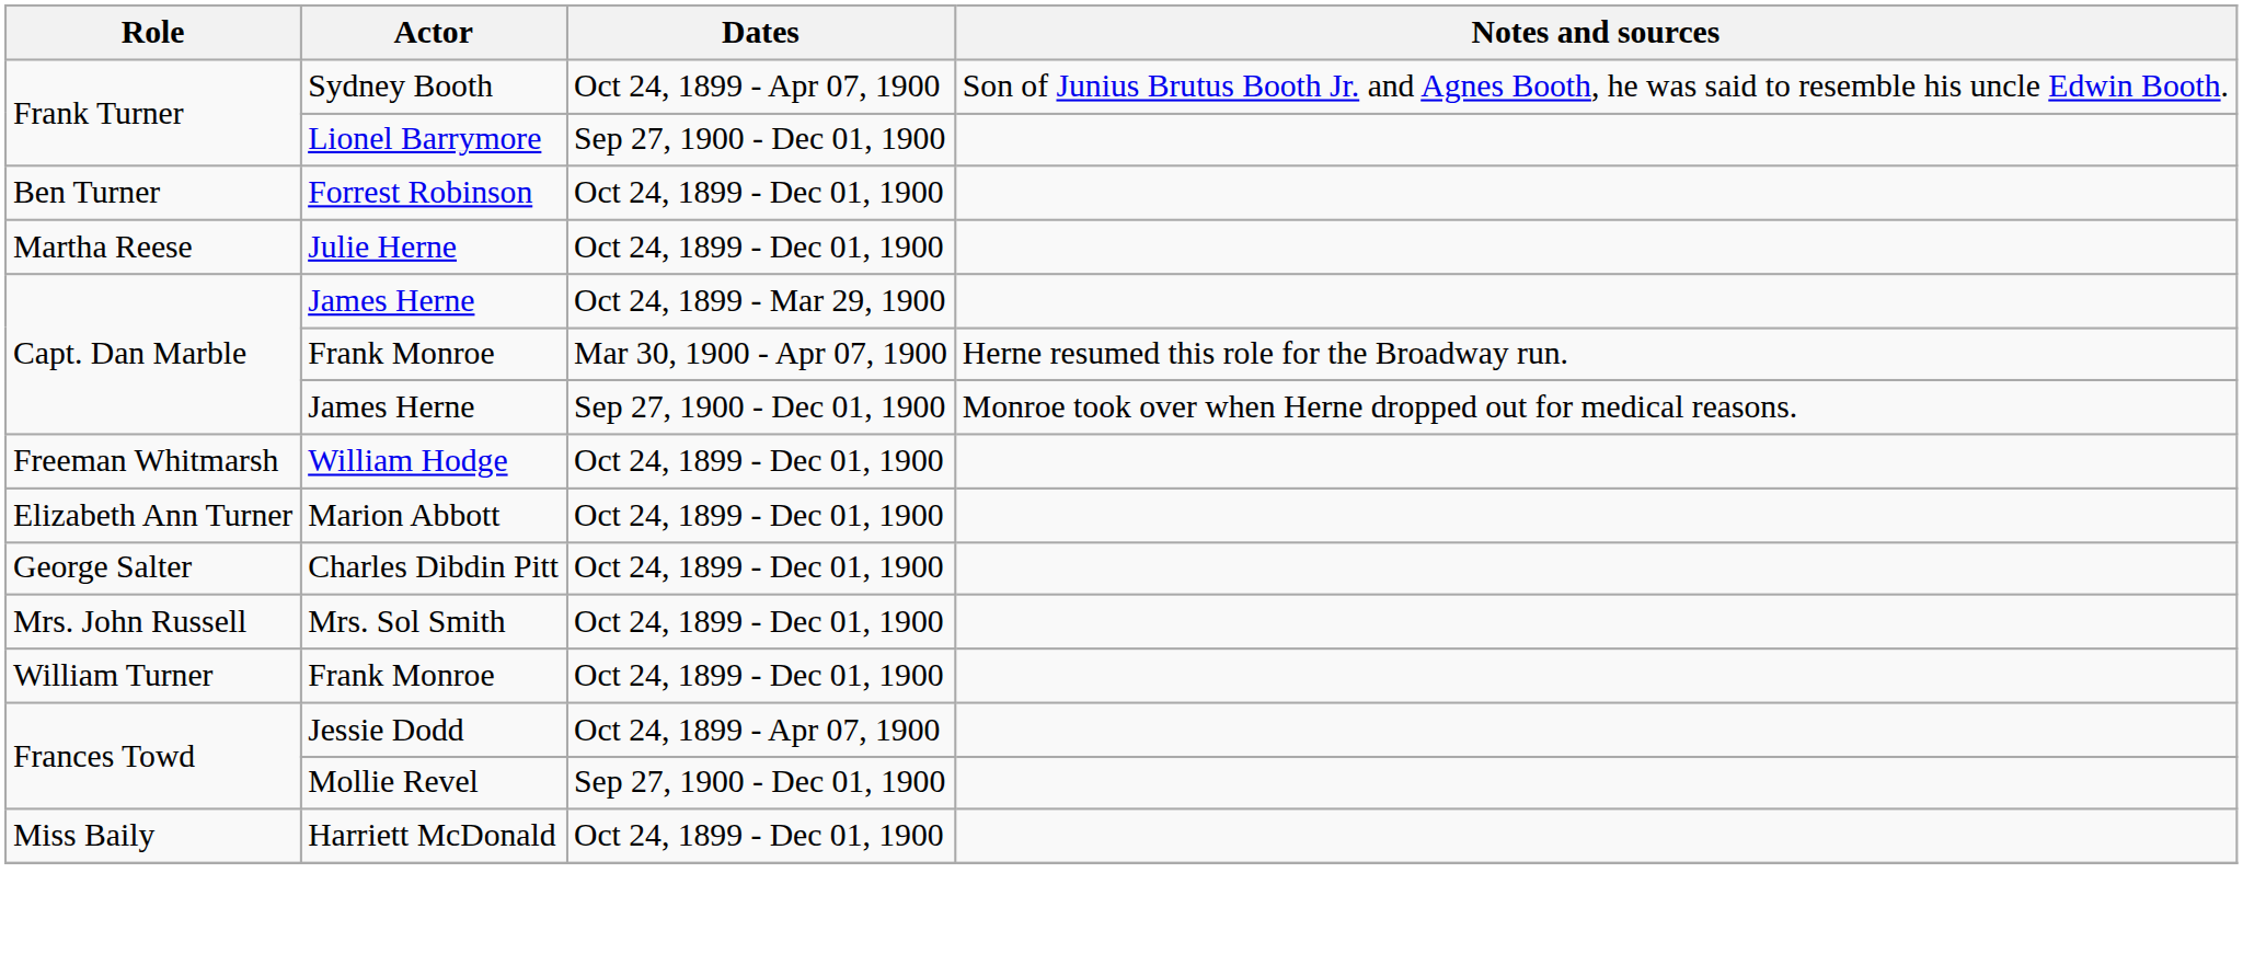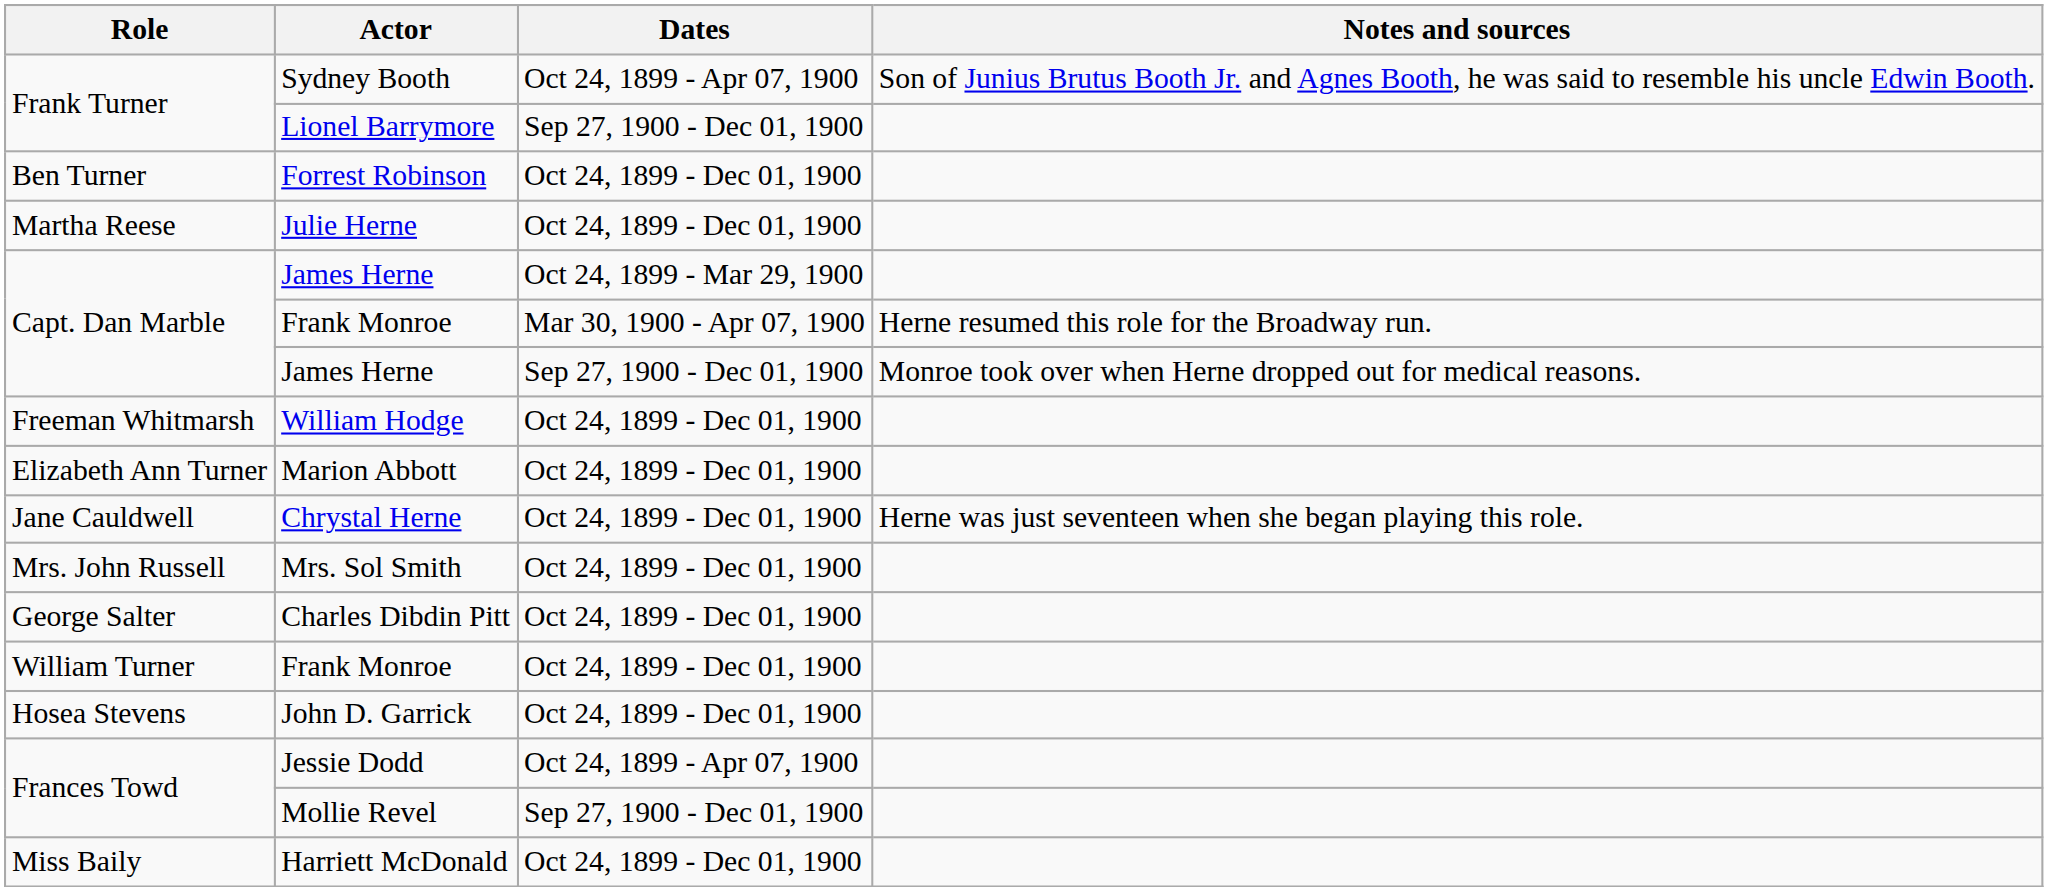 <table class="wikitable sortable plainrowheaders" style="font-size: 90%">
 <tr>
 <th scope="col">Role</th>
 <th scope="col">Actor</th>
 <th scope="col">Dates</th>
 <th scope="col">Notes and sources</th>
 </tr>
 <tr>
 <td rowspan=2>Frank Turner</td>
 <td>Sydney Booth</td>
 <td>Oct 24, 1899 - Apr 07, 1900</td>
 <td>Son of <a href='#'>Junius Brutus Booth Jr.</a> and <a href='#'>Agnes Booth</a>, he was said to resemble his uncle <a href='#'>Edwin Booth</a>.</td>
 </tr>
 <tr>
 <td><a href='#'>Lionel Barrymore</a></td>
 <td>Sep 27, 1900 - Dec 01, 1900</td>
 <td></td>
 </tr>
 <tr>
 <td>Ben Turner</td>
 <td><a href='#'>Forrest Robinson</a></td>
 <td>Oct 24, 1899 - Dec 01, 1900</td>
 <td></td>
 </tr>
 <tr>
 <td>Martha Reese</td>
 <td><a href='#'>Julie Herne</a></td>
 <td>Oct 24, 1899 - Dec 01, 1900</td>
 <td></td>
 </tr>
 <tr>
 <td rowspan=3>Capt. Dan Marble</td>
 <td><a href='#'>James Herne</a></td>
 <td>Oct 24, 1899 - Mar 29, 1900</td>
 <td></td>
 </tr>
 <tr>
 <td>Frank Monroe</td>
 <td>Mar 30, 1900 - Apr 07, 1900</td>
 <td>Herne resumed this role for the Broadway run.</td>
 </tr>
 <tr>
 <td>James Herne</td>
 <td>Sep 27, 1900 - Dec 01, 1900</td>
 <td>Monroe took over when Herne dropped out for medical reasons.</td>
 </tr>
 <tr>
 <td>Freeman Whitmarsh</td>
 <td><a href='#'>William Hodge</a></td>
 <td>Oct 24, 1899 - Dec 01, 1900</td>
 <td></td>
 </tr>
 <tr>
 <td>Elizabeth Ann Turner</td>
 <td>Marion Abbott</td>
 <td>Oct 24, 1899 - Dec 01, 1900</td>
 <td></td>
 </tr>
 <tr>
-<td>George Salter</td>
-<td>Charles Dibdin Pitt</td>
+<td>Jane Cauldwell</td>
+<td><a href='#'>Chrystal Herne</a></td>
 <td>Oct 24, 1899 - Dec 01, 1900</td>
-<td></td>
+<td>Herne was just seventeen when she began playing this role.</td>
 </tr>
 <tr>
 <td>Mrs. John Russell</td>
 <td>Mrs. Sol Smith</td>
 <td>Oct 24, 1899 - Dec 01, 1900</td>
 <td></td>
 </tr>
 <tr>
+<td>George Salter</td>
+<td>Charles Dibdin Pitt</td>
+<td>Oct 24, 1899 - Dec 01, 1900</td>
+<td></td>
+</tr>
+<tr>
 <td>William Turner</td>
 <td>Frank Monroe</td>
+<td>Oct 24, 1899 - Dec 01, 1900</td>
+<td></td>
+</tr>
+<tr>
+<td>Hosea Stevens</td>
+<td>John D. Garrick</td>
 <td>Oct 24, 1899 - Dec 01, 1900</td>
 <td></td>
 </tr>
 <tr>
 <td rowspan=2>Frances Towd</td>
 <td>Jessie Dodd</td>
 <td>Oct 24, 1899 - Apr 07, 1900</td>
 <td></td>
 </tr>
 <tr>
 <td>Mollie Revel</td>
 <td>Sep 27, 1900 - Dec 01, 1900</td>
 <td></td>
 </tr>
 <tr>
 <td>Miss Baily</td>
 <td>Harriett McDonald</td>
 <td>Oct 24, 1899 - Dec 01, 1900</td>
 <td></td>
 </tr>
 <tr>
 </tr>
 </table>
